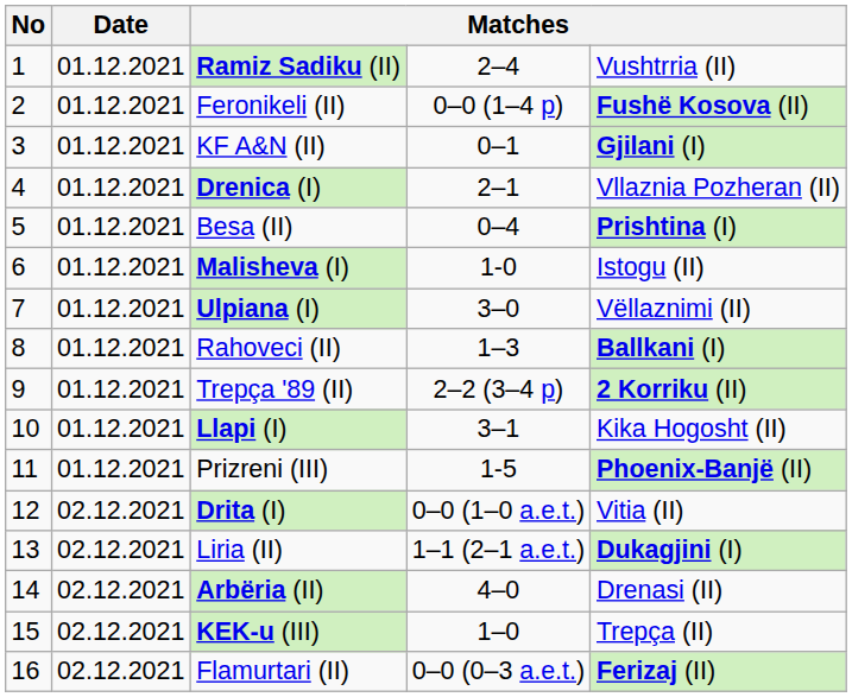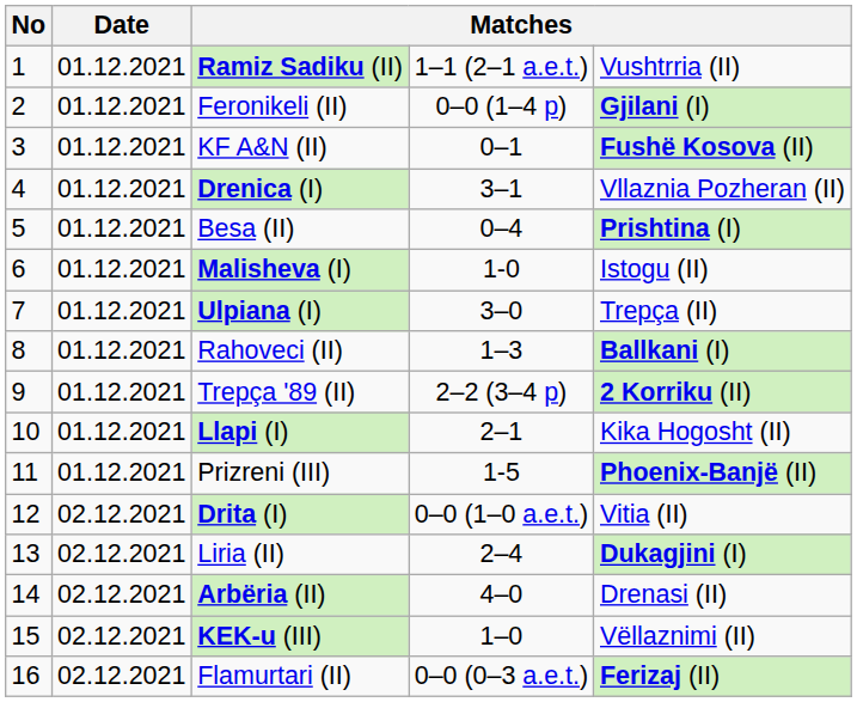 <table class="wikitable">
 <tr>
 <th>No</th>
 <th>Date</th>
 <th colspan="3">Matches</th>
 </tr>
 <tr>
 <td>1</td>
 <td>01.12.2021</td>
 <td style="background:#d0f0c0;"><a href='#'><strong>Ramiz Sadiku</strong></a> (II)</td>
-<td align="center">2–4</td>
+<td align="center">1–1 (2–1 <a href='#'>a.e.t.</a>)</td>
 <td><a href='#'>Vushtrria</a> (II)</td>
 </tr>
 <tr>
 <td>2</td>
 <td>01.12.2021</td>
 <td><a href='#'>Feronikeli</a> (II)</td>
 <td align="center">0–0 (1–4 <a href='#'>p</a>)</td>
-<td style="background:#d0f0c0;"><a href='#'><strong>Fushë Kosova</strong></a> (II)</td>
+<td style="background:#d0f0c0;"><a href='#'><strong>Gjilani</strong></a> (I)</td>
 </tr>
 <tr>
 <td>3</td>
 <td>01.12.2021</td>
 <td><a href='#'>KF A&N</a> (II)</td>
 <td align="center">0–1</td>
-<td style="background:#d0f0c0;"><a href='#'><strong>Gjilani</strong></a> (I)</td>
+<td style="background:#d0f0c0;"><a href='#'><strong>Fushë Kosova</strong></a> (II)</td>
 </tr>
 <tr>
 <td>4</td>
 <td>01.12.2021</td>
 <td style="background:#d0f0c0;"><a href='#'><strong>Drenica</strong></a> (I)</td>
-<td align="center">2–1</td>
+<td align="center">3–1</td>
 <td><a href='#'>Vllaznia Pozheran</a> (II)</td>
 </tr>
 <tr>
 <td>5</td>
 <td>01.12.2021</td>
 <td><a href='#'>Besa</a> (II)</td>
 <td align="center">0–4</td>
 <td style="background:#d0f0c0;"><a href='#'><strong>Prishtina</strong></a> (I)</td>
 </tr>
 <tr>
 <td>6</td>
 <td>01.12.2021</td>
 <td style="background:#d0f0c0;"><a href='#'><strong>Malisheva</strong></a> (I)</td>
 <td align="center">1-0</td>
 <td><a href='#'>Istogu</a> (II)</td>
 </tr>
 <tr>
 <td>7</td>
 <td>01.12.2021</td>
 <td style="background:#d0f0c0;"><a href='#'><strong>Ulpiana</strong></a> (I)</td>
 <td align="center">3–0</td>
-<td><a href='#'>Vëllaznimi</a> (II)</td>
+<td><a href='#'>Trepça</a> (II)</td>
 </tr>
 <tr>
 <td>8</td>
 <td>01.12.2021</td>
 <td><a href='#'>Rahoveci</a> (II)</td>
 <td align="center">1–3</td>
 <td style="background:#d0f0c0;"><a href='#'><strong>Ballkani</strong></a> (I)</td>
 </tr>
 <tr>
 <td>9</td>
 <td>01.12.2021</td>
 <td><a href='#'>Trepça '89</a> (II)</td>
 <td align="center">2–2 (3–4 <a href='#'>p</a>)</td>
 <td style="background:#d0f0c0;"><a href='#'><strong>2 Korriku</strong></a> (II)</td>
 </tr>
 <tr>
 <td>10</td>
 <td>01.12.2021</td>
 <td style="background:#d0f0c0;"><a href='#'><strong>Llapi</strong></a> (I)</td>
-<td align="center">3–1</td>
+<td align="center">2–1</td>
 <td><a href='#'>Kika Hogosht</a> (II)</td>
 </tr>
 <tr>
 <td>11</td>
 <td>01.12.2021</td>
 <td>Prizreni (III)</td>
 <td align="center">1-5</td>
 <td style="background:#d0f0c0;"><a href='#'><strong>Phoenix-Banjë</strong></a> (II)</td>
 </tr>
 <tr>
 <td>12</td>
 <td>02.12.2021</td>
 <td style="background:#d0f0c0;"><a href='#'><strong>Drita</strong></a> (I)</td>
 <td align="center">0–0 (1–0 <a href='#'>a.e.t.</a>)</td>
 <td><a href='#'>Vitia</a> (II)</td>
 </tr>
 <tr>
 <td>13</td>
 <td>02.12.2021</td>
 <td><a href='#'>Liria</a> (II)</td>
-<td align="center">1–1 (2–1 <a href='#'>a.e.t.</a>)</td>
+<td align="center">2–4</td>
 <td style="background:#d0f0c0;"><a href='#'><strong>Dukagjini</strong></a> (I)</td>
 </tr>
 <tr>
 <td>14</td>
 <td>02.12.2021</td>
 <td style="background:#d0f0c0;"><a href='#'><strong>Arbëria</strong></a> (II)</td>
 <td align="center">4–0</td>
 <td><a href='#'>Drenasi</a> (II)</td>
 </tr>
 <tr>
 <td>15</td>
 <td>02.12.2021</td>
 <td style="background:#d0f0c0;"><a href='#'><strong>KEK-u</strong></a> (III)</td>
 <td align="center">1–0</td>
-<td><a href='#'>Trepça</a> (II)</td>
+<td><a href='#'>Vëllaznimi</a> (II)</td>
 </tr>
 <tr>
 <td>16</td>
 <td>02.12.2021</td>
 <td><a href='#'>Flamurtari</a> (II)</td>
 <td align="center">0–0 (0–3 <a href='#'>a.e.t.</a>)</td>
 <td style="background:#d0f0c0;"><a href='#'><strong>Ferizaj</strong></a> (II)</td>
 </tr>
 </table>
